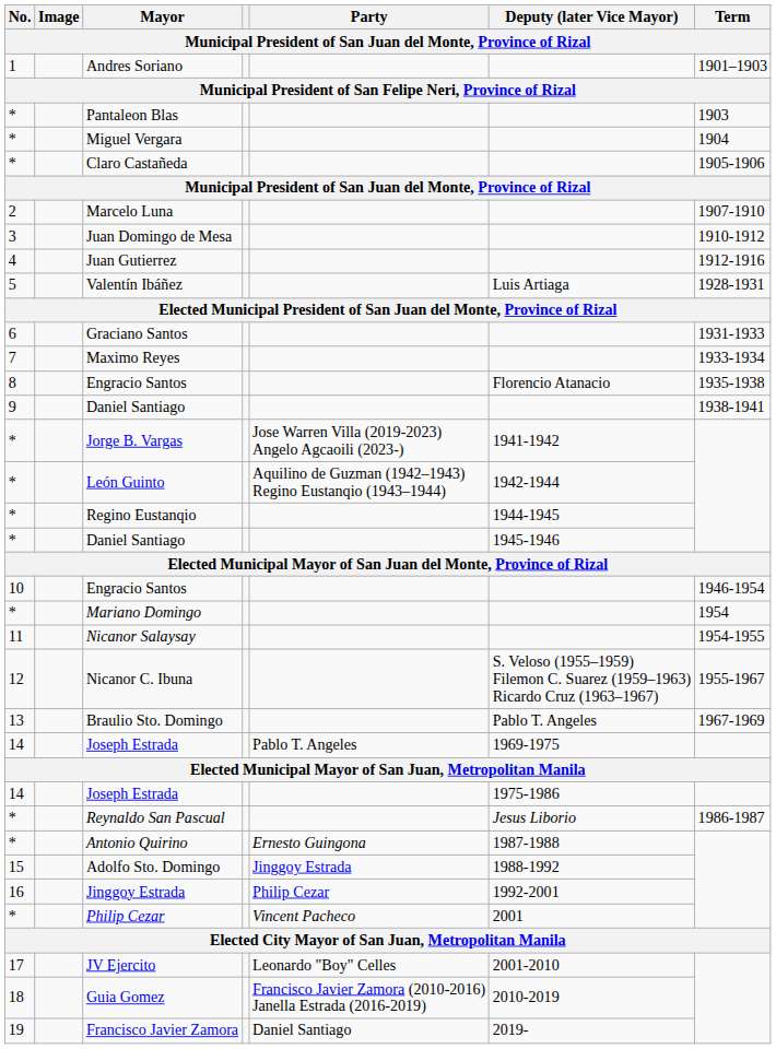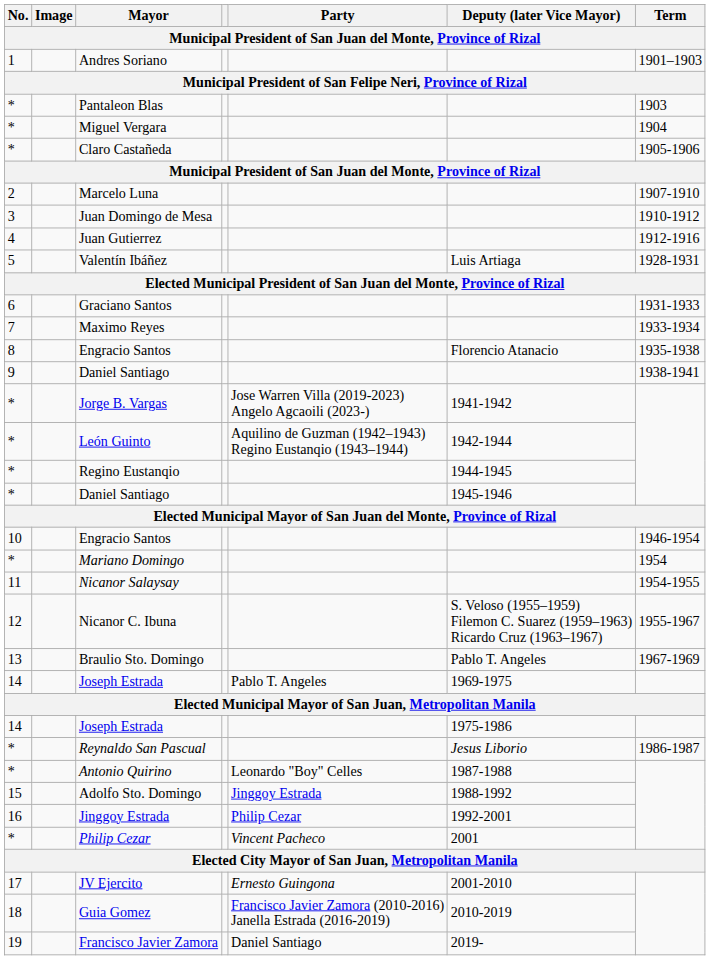 <table class="wikitable">
 <tr>
 <th>No.</th>
 <th>Image</th>
 <th>Mayor</th>
 <th></th>
 <th>Party</th>
 <th>Deputy (later Vice Mayor)</th>
 <th>Term</th>
 </tr>
 <tr>
 <th colspan="7" align="center">Municipal President of San Juan del Monte, <a href='#'>Province of Rizal</a></th>
 </tr>
 <tr>
 <td>1</td>
 <td></td>
 <td>Andres Soriano</td>
 <td></td>
 <td></td>
 <td></td>
 <td>1901–1903</td>
 </tr>
 <tr>
 <th colspan="7">Municipal President of San Felipe Neri, <a href='#'>Province of Rizal</a></th>
 </tr>
 <tr>
 <td>*</td>
 <td></td>
 <td>Pantaleon Blas</td>
 <td></td>
 <td></td>
 <td></td>
 <td>1903</td>
 </tr>
 <tr>
 <td>*</td>
 <td></td>
 <td>Miguel Vergara</td>
 <td></td>
 <td></td>
 <td></td>
 <td>1904</td>
 </tr>
 <tr>
 <td>*</td>
 <td></td>
 <td>Claro Castañeda</td>
 <td></td>
 <td></td>
 <td></td>
 <td>1905-1906</td>
 </tr>
 <tr>
 <th colspan="7">Municipal President of San Juan del Monte, <a href='#'>Province of Rizal</a></th>
 </tr>
 <tr>
 <td>2</td>
 <td></td>
 <td>Marcelo Luna</td>
 <td></td>
 <td></td>
 <td></td>
 <td>1907-1910</td>
 </tr>
 <tr>
 <td>3</td>
 <td></td>
 <td>Juan Domingo de Mesa</td>
 <td></td>
 <td></td>
 <td></td>
 <td>1910-1912</td>
 </tr>
 <tr>
 <td>4</td>
 <td></td>
 <td>Juan Gutierrez</td>
 <td></td>
 <td></td>
 <td></td>
 <td>1912-1916</td>
 </tr>
 <tr>
 <td>5</td>
 <td></td>
 <td>Valentín Ibáñez</td>
 <td></td>
 <td></td>
 <td>Luis Artiaga</td>
 <td>1928-1931</td>
 </tr>
 <tr>
 <th colspan="7">Elected Municipal President of San Juan del Monte, <a href='#'>Province of Rizal</a></th>
 </tr>
 <tr>
 <td>6</td>
 <td></td>
 <td>Graciano Santos</td>
 <td></td>
 <td></td>
 <td></td>
 <td>1931-1933</td>
 </tr>
 <tr>
 <td>7</td>
 <td></td>
 <td>Maximo Reyes</td>
 <td></td>
 <td></td>
 <td></td>
 <td>1933-1934</td>
 </tr>
 <tr>
 <td>8</td>
 <td></td>
 <td>Engracio Santos</td>
 <td></td>
 <td></td>
 <td>Florencio Atanacio</td>
 <td>1935-1938</td>
 </tr>
 <tr>
 <td>9</td>
 <td></td>
 <td>Daniel Santiago</td>
 <td></td>
 <td></td>
 <td></td>
 <td>1938-1941</td>
 </tr>
 <tr>
 <td>*</td>
 <td></td>
 <td><a href='#'>Jorge B. Vargas</a></td>
 <td></td>
 <td>Jose Warren Villa (2019-2023)<br>Angelo Agcaoili (2023-)</td>
 <td>1941-1942</td>
 </tr>
 <tr>
 <td>*</td>
 <td></td>
 <td><a href='#'>León Guinto</a></td>
 <td></td>
 <td>Aquilino de Guzman (1942–1943)<br>Regino Eustanqio (1943–1944)</td>
 <td>1942-1944</td>
 </tr>
 <tr>
 <td>*</td>
 <td></td>
 <td>Regino Eustanqio</td>
 <td></td>
 <td></td>
 <td>1944-1945</td>
 </tr>
 <tr>
 <td>*</td>
 <td></td>
 <td>Daniel Santiago</td>
 <td></td>
 <td></td>
 <td>1945-1946</td>
 </tr>
 <tr>
 <th colspan="7" align="center">Elected Municipal Mayor of San Juan del Monte, <a href='#'>Province of Rizal</a></th>
 </tr>
 <tr>
 <td>10</td>
 <td></td>
 <td>Engracio Santos</td>
 <td></td>
 <td></td>
 <td></td>
 <td>1946-1954</td>
 </tr>
 <tr>
 <td>*</td>
 <td></td>
 <td><em>Mariano Domingo</em></td>
 <td></td>
 <td></td>
 <td></td>
 <td>1954</td>
 </tr>
 <tr>
 <td>11</td>
 <td></td>
 <td><em>Nicanor Salaysay</em></td>
 <td></td>
 <td></td>
 <td></td>
 <td>1954-1955</td>
 </tr>
 <tr>
 <td>12</td>
 <td></td>
 <td>Nicanor C. Ibuna</td>
 <td></td>
 <td></td>
 <td>S. Veloso (1955–1959)<br>Filemon C. Suarez (1959–1963)<br>Ricardo Cruz (1963–1967)</td>
 <td>1955-1967</td>
 </tr>
 <tr>
 <td>13</td>
 <td></td>
 <td>Braulio Sto. Domingo</td>
 <td></td>
 <td></td>
 <td>Pablo T. Angeles</td>
 <td>1967-1969</td>
 </tr>
 <tr>
 <td>14</td>
 <td></td>
 <td><a href='#'>Joseph Estrada</a></td>
 <td></td>
 <td>Pablo T. Angeles</td>
 <td>1969-1975</td>
 </tr>
 <tr>
 <th colspan="8">Elected Municipal Mayor of San Juan, <a href='#'>Metropolitan Manila</a></th>
 </tr>
 <tr>
 <td>14</td>
 <td></td>
 <td><a href='#'>Joseph Estrada</a></td>
 <td></td>
 <td></td>
 <td>1975-1986</td>
 </tr>
 <tr>
 <td>*</td>
 <td></td>
 <td><em>Reynaldo San Pascual</em></td>
 <td></td>
 <td></td>
 <td><em>Jesus Liborio</em></td>
 <td>1986-1987</td>
 </tr>
 <tr>
 <td>*</td>
 <td></td>
 <td><em>Antonio Quirino</em></td>
 <td></td>
-<td><em>Ernesto Guingona</em></td>
+<td>Leonardo "Boy" Celles</td>
 <td>1987-1988</td>
 </tr>
 <tr>
 <td>15</td>
 <td></td>
 <td>Adolfo Sto. Domingo</td>
 <td></td>
 <td><a href='#'>Jinggoy Estrada</a></td>
 <td>1988-1992</td>
 </tr>
 <tr>
 <td>16</td>
 <td></td>
 <td><a href='#'>Jinggoy Estrada</a></td>
 <td></td>
 <td><a href='#'>Philip Cezar</a></td>
 <td>1992-2001</td>
 </tr>
 <tr>
 <td>*</td>
 <td></td>
 <td><em><a href='#'>Philip Cezar</a></em></td>
 <td></td>
 <td><em>Vincent Pacheco</em></td>
 <td>2001</td>
 </tr>
 <tr>
 <th colspan="7" align="center">Elected City Mayor of San Juan, <a href='#'>Metropolitan Manila</a></th>
 </tr>
 <tr>
 <td>17</td>
 <td></td>
 <td><a href='#'>JV Ejercito</a></td>
 <td></td>
-<td>Leonardo "Boy" Celles</td>
+<td><em>Ernesto Guingona</em></td>
 <td>2001-2010</td>
 </tr>
 <tr>
 <td>18</td>
 <td></td>
 <td><a href='#'>Guia Gomez</a></td>
 <td></td>
 <td><a href='#'>Francisco Javier Zamora</a> (2010-2016)<br>Janella Estrada (2016-2019)</td>
 <td>2010-2019</td>
 </tr>
 <tr>
 <td>19</td>
 <td></td>
 <td><a href='#'>Francisco Javier Zamora</a></td>
 <td></td>
 <td>Daniel Santiago</td>
 <td>2019-</td>
 </tr>
 </table>
